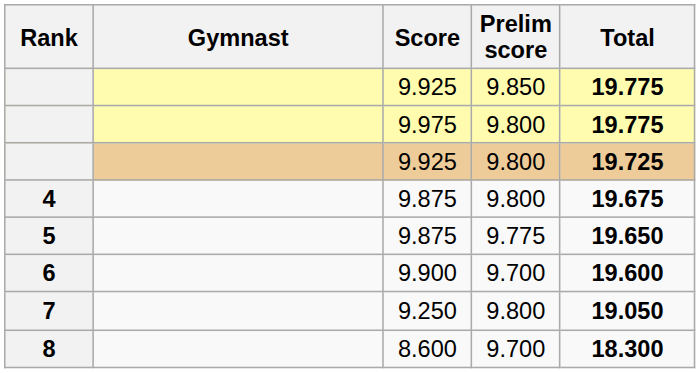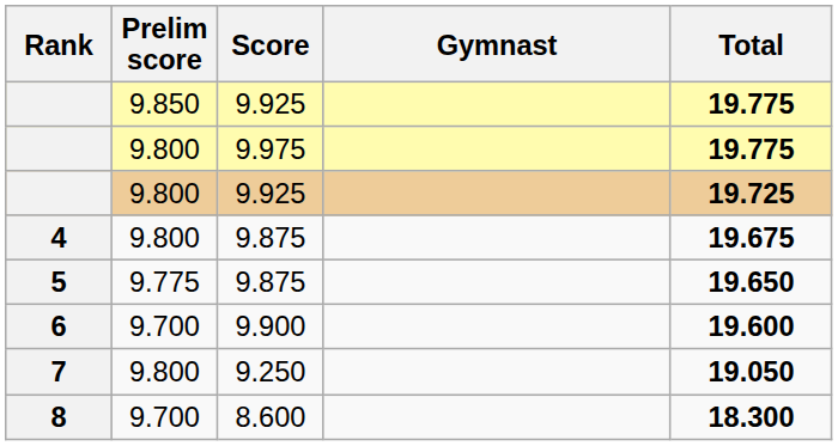 <table class="wikitable sortable" style="text-align:center; font-size:95%">
 <tr>
 <th scope="col" style="width:50px;">Rank</th>
+<th scope="col" style="width:50px;">Prelim score</th>
+<th scope="col" style="width:50px;">Score</th>
 <th scope="col" style="width:180px;">Gymnast</th>
-<th scope="col" style="width:50px;">Score</th>
-<th scope="col" style="width:50px;">Prelim score</th>
 <th scope="col" style="width:80px;">Total</th>
 </tr>
 <tr style="background:#fffcaf;">
 <th scope="row" style="text-align:center"></th>
+<td>9.850</td>
+<td>9.925</td>
 <td style="text-align:left;"></td>
-<td>9.925</td>
-<td>9.850</td>
 <td><strong>19.775</strong></td>
 </tr>
 <tr style="background:#fffcaf;">
 <th scope=row style="text-align:center"></th>
+<td>9.800</td>
+<td>9.975</td>
 <td style="text-align:left;"></td>
-<td>9.975</td>
-<td>9.800</td>
 <td><strong>19.775</strong></td>
 </tr>
 <tr style="background:#ec9;">
 <th scope=row style="text-align:center"></th>
+<td>9.800</td>
+<td>9.925</td>
 <td style="text-align:left;"></td>
-<td>9.925</td>
-<td>9.800</td>
 <td><strong>19.725</strong></td>
 </tr>
 <tr>
 <th scope=row style="text-align:center">4</th>
+<td>9.800</td>
+<td>9.875</td>
 <td style="text-align:left;"></td>
-<td>9.875</td>
-<td>9.800</td>
 <td><strong>19.675</strong></td>
 </tr>
 <tr>
 <th scope=row style="text-align:center">5</th>
+<td>9.775</td>
+<td>9.875</td>
 <td style="text-align:left;"></td>
-<td>9.875</td>
-<td>9.775</td>
 <td><strong>19.650</strong></td>
 </tr>
 <tr>
 <th scope=row style="text-align:center">6</th>
+<td>9.700</td>
+<td>9.900</td>
 <td style="text-align:left;"></td>
-<td>9.900</td>
-<td>9.700</td>
 <td><strong>19.600</strong></td>
 </tr>
 <tr>
 <th scope=row style="text-align:center">7</th>
+<td>9.800</td>
+<td>9.250</td>
 <td style="text-align:left;"></td>
-<td>9.250</td>
-<td>9.800</td>
 <td><strong>19.050</strong></td>
 </tr>
 <tr>
 <th scope=row style="text-align:center">8</th>
+<td>9.700</td>
+<td>8.600</td>
 <td style="text-align:left;"></td>
-<td>8.600</td>
-<td>9.700</td>
 <td><strong>18.300</strong></td>
 </tr>
 </table>
